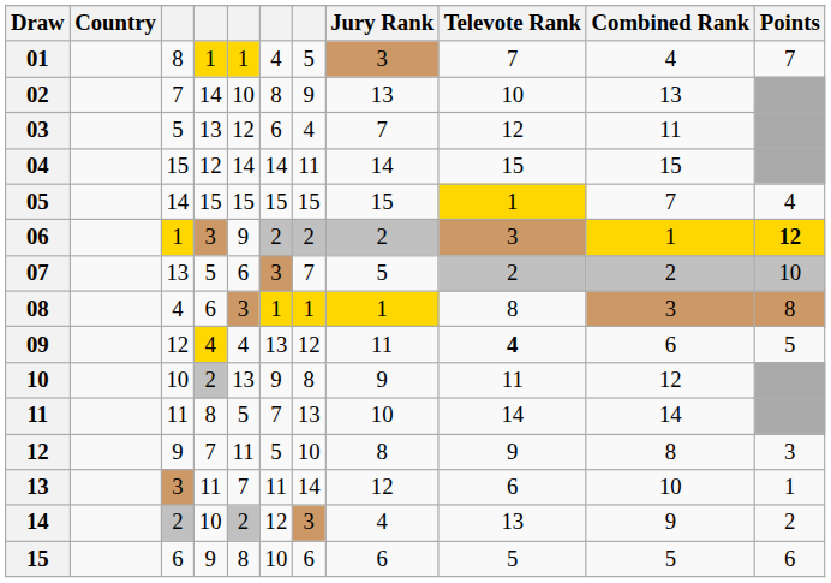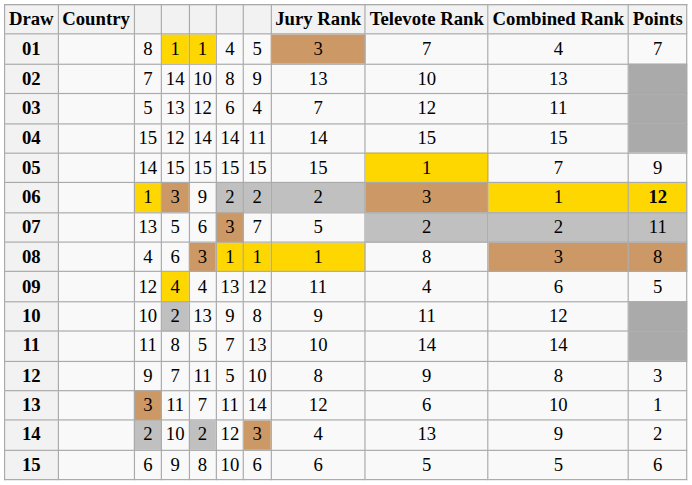 <table class="sortable wikitable collapsible plainrowheaders" style="text-align:center;">
 <tr>
 </tr>
 <tr>
 <th scope="col">Draw</th>
 <th scope="col">Country</th>
 <th scope="col"><small></small></th>
 <th scope="col"><small></small></th>
 <th scope="col"><small></small></th>
 <th scope="col"><small></small></th>
 <th scope="col"><small></small></th>
 <th scope="col">Jury Rank</th>
 <th scope="col">Televote Rank</th>
 <th scope="col">Combined Rank</th>
 <th scope="col">Points</th>
 </tr>
 <tr>
 <th scope="row" style="text-align:center;">01</th>
 <td style="text-align:left;"></td>
 <td>8</td>
 <td style="background:gold;">1</td>
 <td style="background:gold;">1</td>
 <td>4</td>
 <td>5</td>
 <td style="background:#CC9966;">3</td>
 <td>7</td>
 <td>4</td>
 <td>7</td>
 </tr>
 <tr>
 <th scope="row" style="text-align:center;">02</th>
 <td style="text-align:left;"></td>
 <td>7</td>
 <td>14</td>
 <td>10</td>
 <td>8</td>
 <td>9</td>
 <td>13</td>
 <td>10</td>
 <td>13</td>
 <td style="background:#AAAAAA;"></td>
 </tr>
 <tr>
 <th scope="row" style="text-align:center;">03</th>
 <td style="text-align:left;"></td>
 <td>5</td>
 <td>13</td>
 <td>12</td>
 <td>6</td>
 <td>4</td>
 <td>7</td>
 <td>12</td>
 <td>11</td>
 <td style="background:#AAAAAA;"></td>
 </tr>
 <tr>
 <th scope="row" style="text-align:center;">04</th>
 <td style="text-align:left;"></td>
 <td>15</td>
 <td>12</td>
 <td>14</td>
 <td>14</td>
 <td>11</td>
 <td>14</td>
 <td>15</td>
 <td>15</td>
 <td style="background:#AAAAAA;"></td>
 </tr>
 <tr>
 <th scope="row" style="text-align:center;">05</th>
 <td style="text-align:left;"></td>
 <td>14</td>
 <td>15</td>
 <td>15</td>
 <td>15</td>
 <td>15</td>
 <td>15</td>
 <td style="background:gold;">1</td>
 <td>7</td>
-<td>4</td>
+<td>9</td>
 </tr>
 <tr>
 <th scope="row" style="text-align:center;">06</th>
 <td style="text-align:left;"></td>
 <td style="background:gold;">1</td>
 <td style="background:#CC9966;">3</td>
 <td>9</td>
 <td style="background:silver;">2</td>
 <td style="background:silver;">2</td>
 <td style="background:silver;">2</td>
 <td style="background:#CC9966;">3</td>
 <td style="background:gold;">1</td>
 <td style="background:gold;"><strong>12</strong></td>
 </tr>
 <tr>
 <th scope="row" style="text-align:center;">07</th>
 <td style="text-align:left;"></td>
 <td>13</td>
 <td>5</td>
 <td>6</td>
 <td style="background:#CC9966;">3</td>
 <td>7</td>
 <td>5</td>
 <td style="background:silver;">2</td>
 <td style="background:silver;">2</td>
-<td style="background:silver;">10</td>
+<td style="background:silver;">11</td>
 </tr>
 <tr>
 <th scope="row" style="text-align:center;">08</th>
 <td style="text-align:left;"></td>
 <td>4</td>
 <td>6</td>
 <td style="background:#CC9966;">3</td>
 <td style="background:gold;">1</td>
 <td style="background:gold;">1</td>
 <td style="background:gold;">1</td>
 <td>8</td>
 <td style="background:#CC9966;">3</td>
 <td style="background:#CC9966;">8</td>
 </tr>
 <tr>
 <th scope="row" style="text-align:center;">09</th>
 <td style="text-align:left;"></td>
 <td>12</td>
 <td style="background: gold;">4</td>
 <td>4</td>
 <td>13</td>
 <td>12</td>
 <td>11</td>
-<td><strong>4</strong></td>
+<td>4</td>
 <td>6</td>
 <td>5</td>
 </tr>
 <tr>
 <th scope="row" style="text-align:center;">10</th>
 <td style="text-align:left;"></td>
 <td>10</td>
 <td style="background:silver;">2</td>
 <td>13</td>
 <td>9</td>
 <td>8</td>
 <td>9</td>
 <td>11</td>
 <td>12</td>
 <td style="background:#AAAAAA;"></td>
 </tr>
 <tr>
 <th scope="row" style="text-align:center;">11</th>
 <td style="text-align:left;"></td>
 <td>11</td>
 <td>8</td>
 <td>5</td>
 <td>7</td>
 <td>13</td>
 <td>10</td>
 <td>14</td>
 <td>14</td>
 <td style="background:#AAAAAA;"></td>
 </tr>
 <tr>
 <th scope="row" style="text-align:center;">12</th>
 <td style="text-align:left;"></td>
 <td>9</td>
 <td>7</td>
 <td>11</td>
 <td>5</td>
 <td>10</td>
 <td>8</td>
 <td>9</td>
 <td>8</td>
 <td>3</td>
 </tr>
 <tr>
 <th scope="row" style="text-align:center;">13</th>
 <td style="text-align:left;"></td>
 <td style="background:#CC9966;">3</td>
 <td>11</td>
 <td>7</td>
 <td>11</td>
 <td>14</td>
 <td>12</td>
 <td>6</td>
 <td>10</td>
 <td>1</td>
 </tr>
 <tr>
 <th scope="row" style="text-align:center;">14</th>
 <td style="text-align:left;"></td>
 <td style="background:silver;">2</td>
 <td>10</td>
 <td style="background:silver;">2</td>
 <td>12</td>
 <td style="background:#CC9966;">3</td>
 <td>4</td>
 <td>13</td>
 <td>9</td>
 <td>2</td>
 </tr>
 <tr>
 <th scope="row" style="text-align:center;">15</th>
 <td style="text-align:left;"></td>
 <td>6</td>
 <td>9</td>
 <td>8</td>
 <td>10</td>
 <td>6</td>
 <td>6</td>
 <td>5</td>
 <td>5</td>
 <td>6</td>
 </tr>
 </table>
